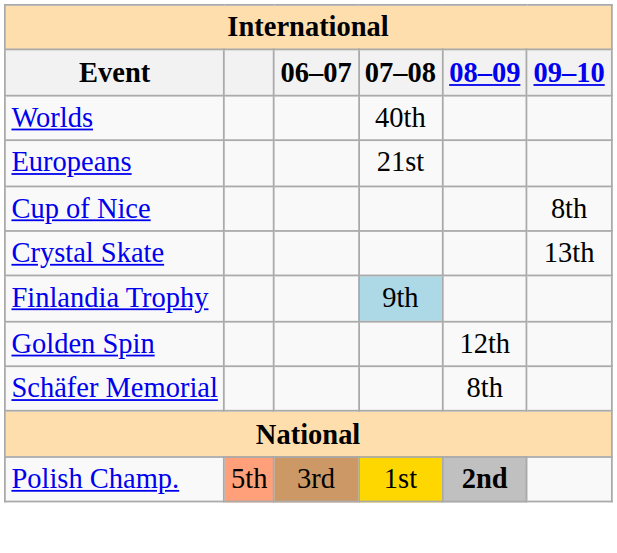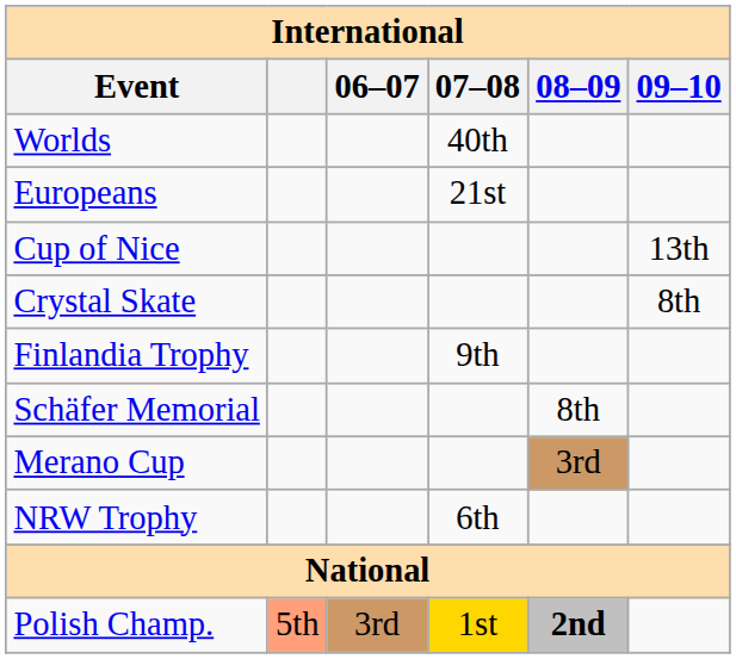 <table class="wikitable" style="text-align:center">
 <tr>
 <th style="background-color: #ffdead; " colspan=6 align=center>International</th>
 </tr>
 <tr>
 <th>Event</th>
 <th></th>
 <th>06–07</th>
 <th>07–08</th>
 <th><a href='#'>08–09</a></th>
 <th><a href='#'>09–10</a></th>
 </tr>
 <tr>
 <td align=left><a href='#'>Worlds</a></td>
 <td></td>
 <td></td>
 <td>40th</td>
 <td></td>
 <td></td>
 </tr>
 <tr>
 <td align=left><a href='#'>Europeans</a></td>
 <td></td>
 <td></td>
 <td>21st</td>
 <td></td>
 <td></td>
 </tr>
 <tr>
 <td align=left><a href='#'>Cup of Nice</a></td>
 <td></td>
 <td></td>
 <td></td>
 <td></td>
-<td>8th</td>
+<td>13th</td>
 </tr>
 <tr>
 <td align=left><a href='#'>Crystal Skate</a></td>
 <td></td>
 <td></td>
 <td></td>
 <td></td>
-<td>13th</td>
+<td>8th</td>
 </tr>
 <tr>
 <td align=left><a href='#'>Finlandia Trophy</a></td>
 <td></td>
 <td></td>
-<td style="background: lightblue;">9th</td>
+<td>9th</td>
 <td></td>
-<td></td>
-</tr>
-<tr>
-<td align=left><a href='#'>Golden Spin</a></td>
-<td></td>
-<td></td>
-<td></td>
-<td>12th</td>
 <td></td>
 </tr>
 <tr>
 <td align=left><a href='#'>Schäfer Memorial</a></td>
 <td></td>
 <td></td>
 <td></td>
 <td>8th</td>
+<td></td>
+</tr>
+<tr>
+<td align=left><a href='#'>Merano Cup</a></td>
+<td></td>
+<td></td>
+<td></td>
+<td bgcolor=cc9966>3rd</td>
+<td></td>
+</tr>
+<tr>
+<td align=left><a href='#'>NRW Trophy</a></td>
+<td></td>
+<td></td>
+<td>6th</td>
+<td></td>
 <td></td>
 </tr>
 <tr>
 <th style="background-color: #ffdead; " colspan=6 align=center>National</th>
 </tr>
 <tr>
 <td align=left><a href='#'>Polish Champ.</a></td>
 <td style="background: lightsalmon;">5th</td>
 <td bgcolor=cc9966>3rd</td>
 <td bgcolor=gold>1st</td>
 <td bgcolor=silver><strong>2nd</strong></td>
 <td></td>
 </tr>
 </table>
